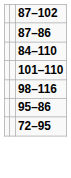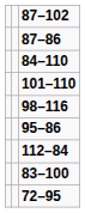 <table class="wikitable">
 <tr>
 <td></td>
 <td></td>
 <td><strong>87–102</strong></td>
 </tr>
 <tr>
 <td></td>
 <td></td>
 <td><strong>87–86</strong></td>
 </tr>
 <tr>
 <td></td>
 <td></td>
 <td><strong>84–110</strong></td>
 </tr>
 <tr>
 <td></td>
 <td></td>
 <td><strong>101–110</strong></td>
 </tr>
 <tr>
 <td></td>
 <td></td>
 <td><strong>98–116</strong></td>
 </tr>
 <tr>
 <td></td>
 <td></td>
 <td><strong>95–86</strong></td>
 </tr>
 <tr>
 <td></td>
 <td></td>
+<td><strong>112–84</strong></td>
+</tr>
+<tr>
+<td></td>
+<td></td>
+<td><strong>83–100</strong></td>
+</tr>
+<tr>
+<td></td>
+<td></td>
 <td><strong>72–95</strong></td>
 </tr>
 </table>
